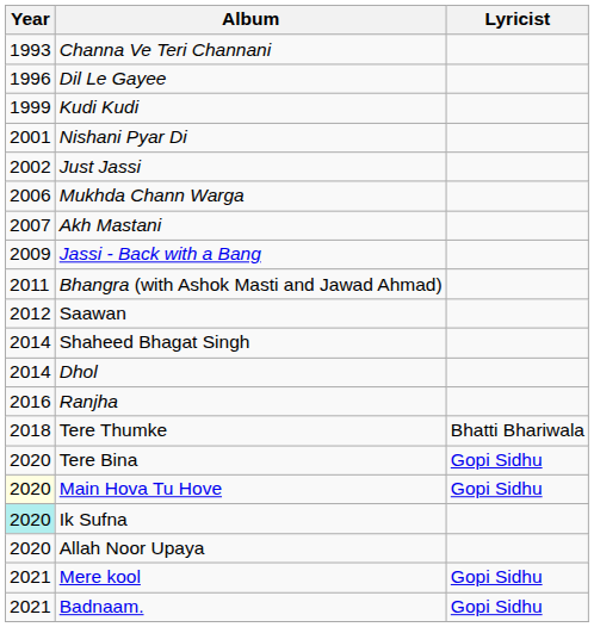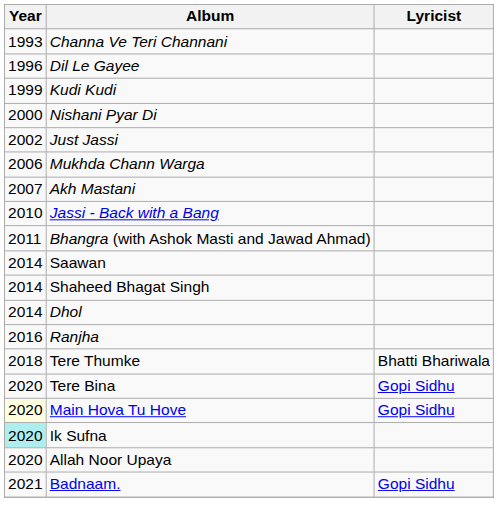 <table class="wikitable sortable">
 <tr>
 <th scope="col">Year</th>
 <th scope="col">Album</th>
 <th scope="col">Lyricist</th>
 </tr>
 <tr>
 <td>1993</td>
 <td><em>Channa Ve Teri Channani</em></td>
 <td></td>
 </tr>
 <tr>
 <td>1996</td>
 <td><em>Dil Le Gayee</em></td>
 <td></td>
 </tr>
 <tr>
 <td>1999</td>
 <td><em>Kudi Kudi</em></td>
 <td></td>
 </tr>
 <tr>
-<td>2001</td>
+<td>2000</td>
 <td><em>Nishani Pyar Di</em></td>
 <td></td>
 </tr>
 <tr>
 <td>2002</td>
 <td><em>Just Jassi</em></td>
 <td></td>
 </tr>
 <tr>
 <td>2006</td>
 <td><em>Mukhda Chann Warga</em></td>
 <td></td>
 </tr>
 <tr>
 <td>2007</td>
 <td><em>Akh Mastani</em></td>
 <td></td>
 </tr>
 <tr>
-<td>2009</td>
+<td>2010</td>
 <td><em><a href='#'>Jassi - Back with a Bang</a></em></td>
 <td></td>
 </tr>
 <tr>
 <td>2011</td>
 <td><em>Bhangra</em> (with Ashok Masti and Jawad Ahmad)</td>
 <td></td>
 </tr>
 <tr>
-<td>2012</td>
+<td>2014</td>
 <td>Saawan</td>
 <td></td>
 </tr>
 <tr>
 <td>2014</td>
 <td>Shaheed Bhagat Singh</td>
 <td></td>
 </tr>
 <tr>
 <td>2014</td>
 <td><em>Dhol</em></td>
 <td></td>
 </tr>
 <tr>
 <td>2016</td>
 <td><em>Ranjha</em></td>
 </tr>
 <tr>
 <td>2018</td>
 <td>Tere Thumke</td>
 <td>Bhatti Bhariwala</td>
 </tr>
 <tr>
 <td>2020</td>
 <td>Tere Bina</td>
 <td><a href='#'>Gopi Sidhu</a></td>
 </tr>
 <tr>
 <td style="background: lightyellow;">2020</td>
 <td><a href='#'>Main Hova Tu Hove</a></td>
 <td><a href='#'>Gopi Sidhu</a></td>
 </tr>
 <tr>
 <td style="background: paleturquoise;">2020</td>
 <td>Ik Sufna </td>
 <td></td>
 </tr>
 <tr>
 <td>2020</td>
 <td>Allah Noor Upaya</td>
 </tr>
 <tr>
 <td>2021</td>
-<td><a href='#'>Mere kool</a></td>
-<td><a href='#'>Gopi Sidhu</a></td>
-</tr>
-<tr>
-<td>2021</td>
 <td><a href='#'>Badnaam.</a></td>
 <td><a href='#'>Gopi Sidhu</a></td>
 </tr>
 <tr>
 </tr>
 </table>
